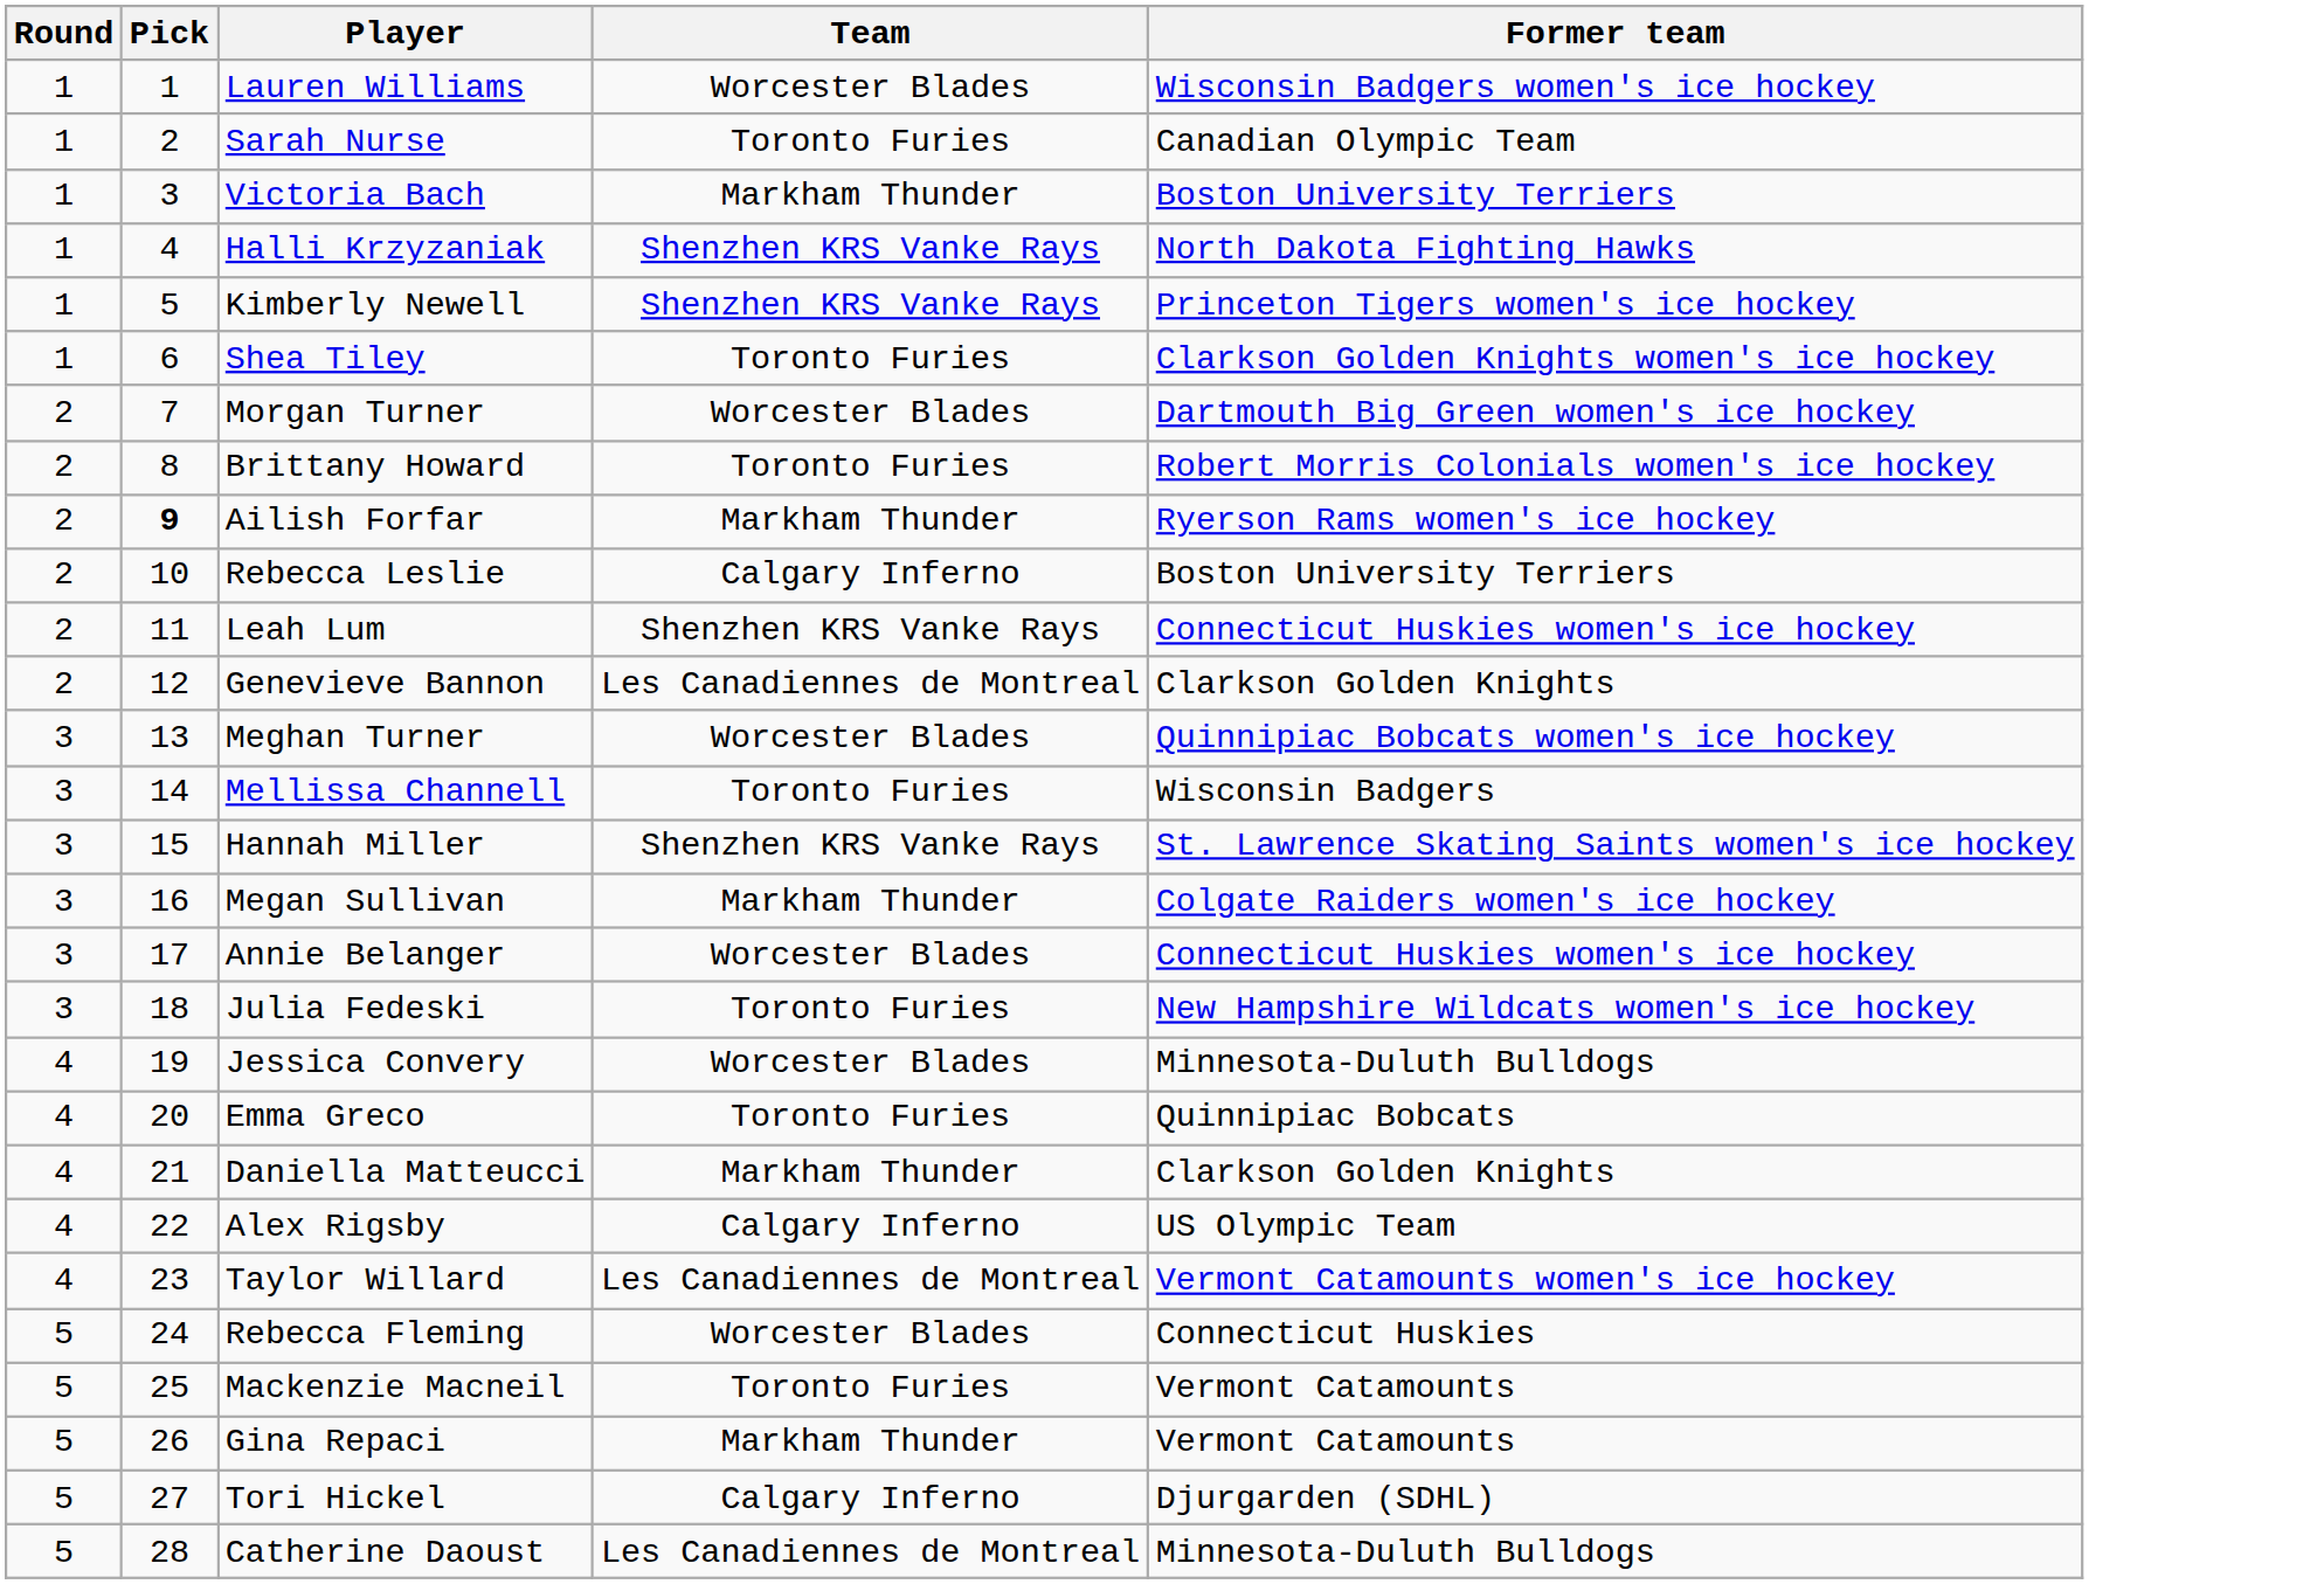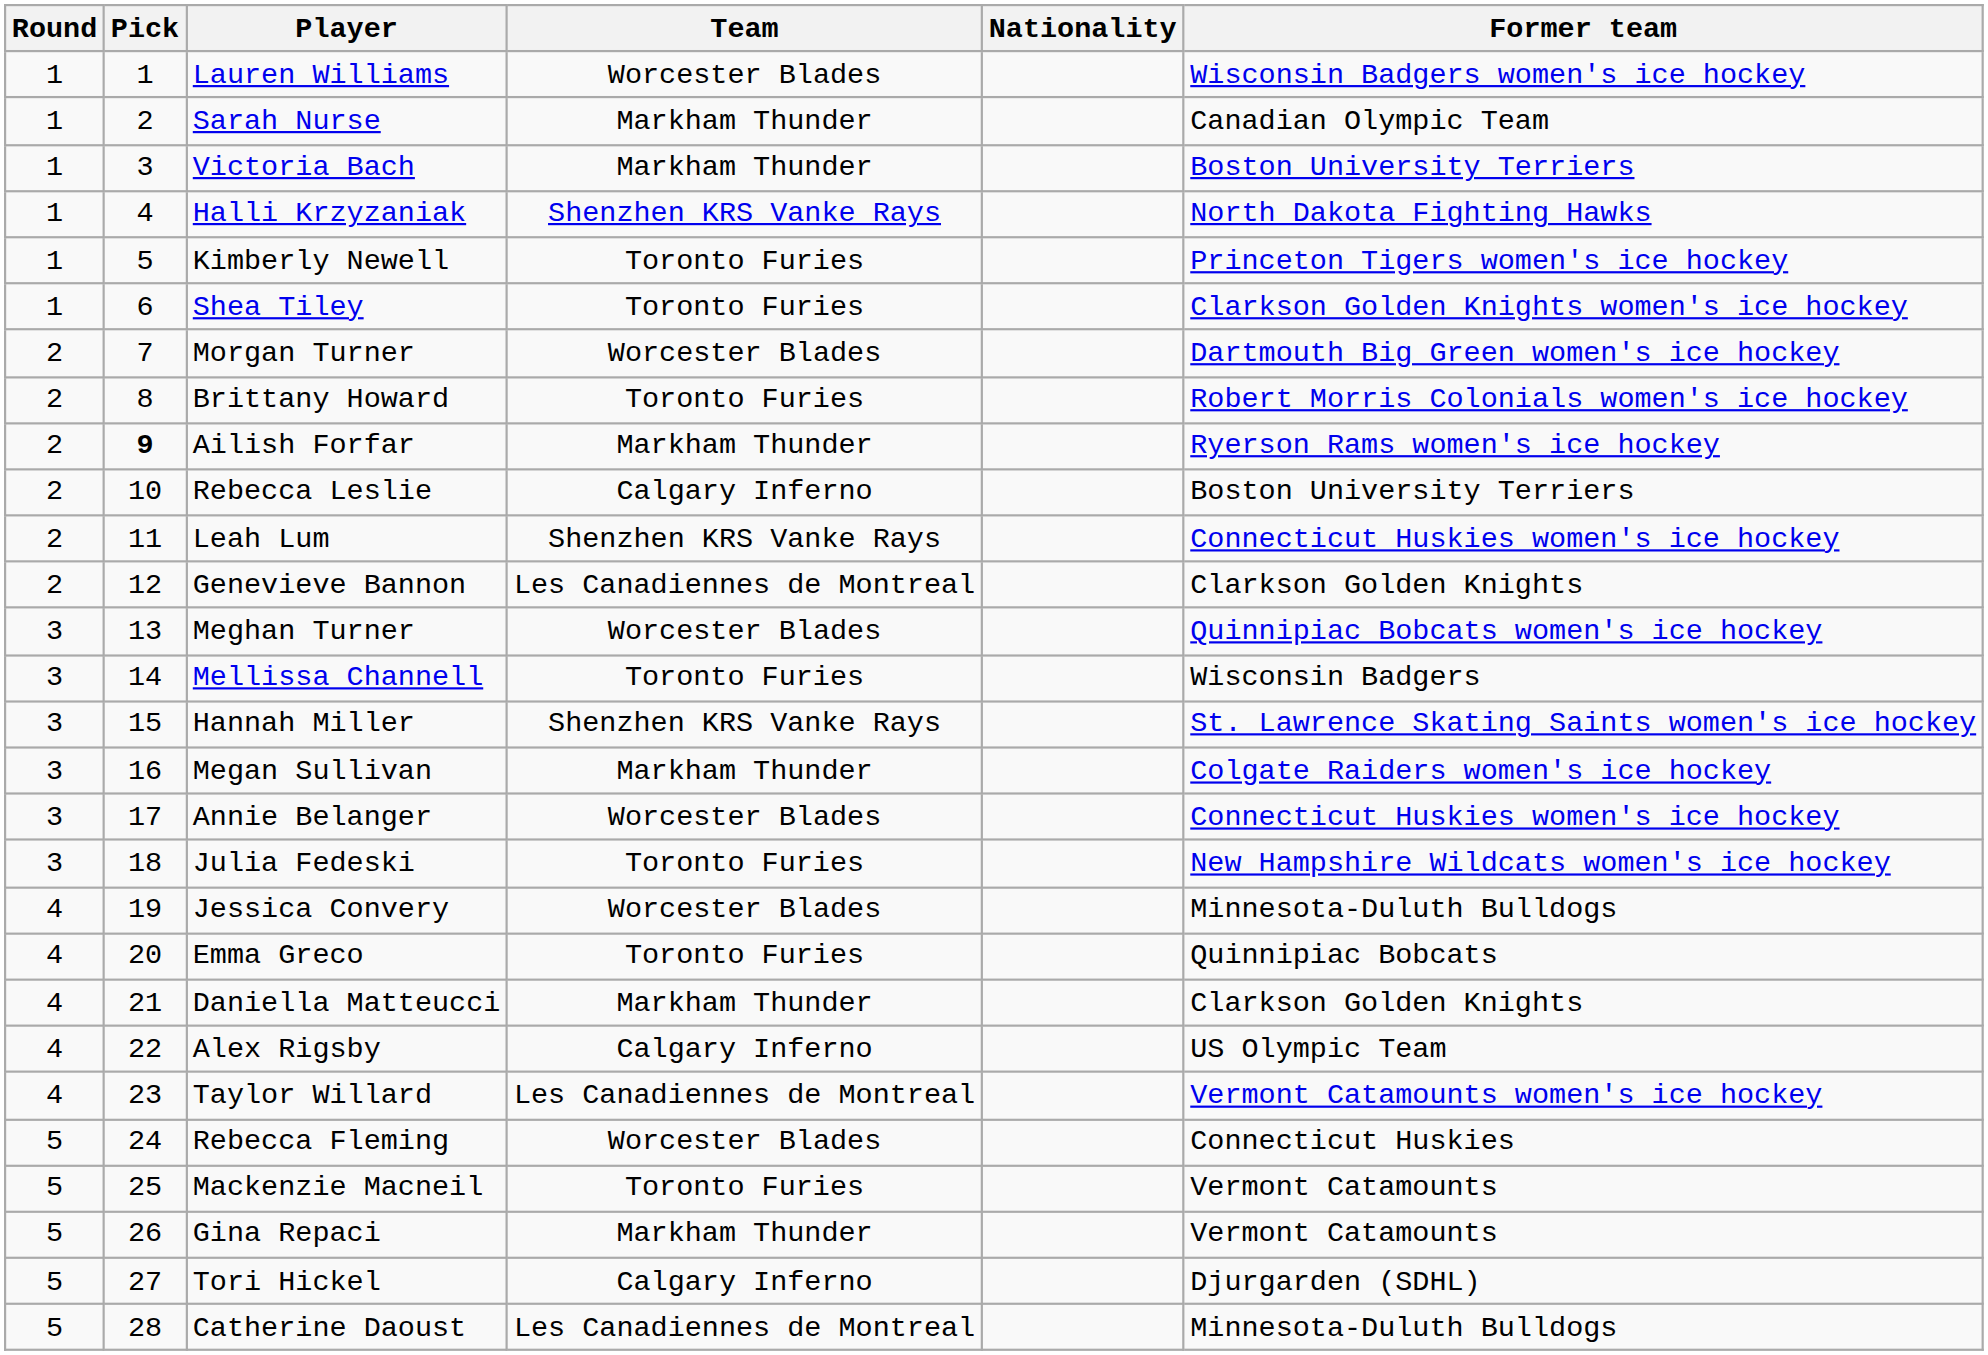 <table class="wikitable sortable" style="text-align:center">
 <tr>
 <th>Round</th>
 <th>Pick</th>
 <th>Player</th>
 <th>Team</th>
+<th>Nationality</th>
 <th>Former team</th>
 </tr>
 <tr>
 <td>1</td>
 <td>1</td>
 <td align=left><a href='#'>Lauren Williams</a></td>
 <td>Worcester Blades</td>
+<td></td>
 <td align=left><a href='#'>Wisconsin Badgers women's ice hockey</a></td>
 </tr>
 <tr>
 <td>1</td>
 <td>2</td>
 <td align=left><a href='#'>Sarah Nurse</a></td>
-<td>Toronto Furies</td>
+<td>Markham Thunder</td>
+<td></td>
 <td align=left>Canadian Olympic Team</td>
 </tr>
 <tr>
 <td>1</td>
 <td>3</td>
 <td align=left><a href='#'>Victoria Bach</a></td>
 <td>Markham Thunder</td>
+<td></td>
 <td align=left><a href='#'>Boston University Terriers</a></td>
 </tr>
 <tr>
 <td>1</td>
 <td>4</td>
 <td align=left><a href='#'>Halli Krzyzaniak</a></td>
 <td><a href='#'>Shenzhen KRS Vanke Rays</a></td>
+<td></td>
 <td align=left><a href='#'>North Dakota Fighting Hawks</a></td>
 </tr>
 <tr>
 <td>1</td>
 <td>5</td>
 <td align=left>Kimberly Newell</td>
-<td><a href='#'>Shenzhen KRS Vanke Rays</a></td>
+<td>Toronto Furies</td>
+<td></td>
 <td align=left><a href='#'>Princeton Tigers women's ice hockey</a></td>
 </tr>
 <tr>
 <td>1</td>
 <td>6</td>
 <td align=left><a href='#'>Shea Tiley</a></td>
 <td>Toronto Furies</td>
+<td></td>
 <td align=left><a href='#'>Clarkson Golden Knights women's ice hockey</a></td>
 </tr>
 <tr>
 <td>2</td>
 <td>7</td>
 <td align=left>Morgan Turner</td>
 <td>Worcester Blades</td>
+<td></td>
 <td align=left><a href='#'>Dartmouth Big Green women's ice hockey</a></td>
 </tr>
 <tr>
 <td>2</td>
 <td>8</td>
 <td align=left>Brittany Howard</td>
 <td>Toronto Furies</td>
+<td></td>
 <td align=left><a href='#'>Robert Morris Colonials women's ice hockey</a></td>
 </tr>
 <tr>
 <td>2</td>
 <td><strong>9</strong></td>
 <td align=left>Ailish Forfar</td>
 <td>Markham Thunder</td>
+<td></td>
 <td align=left><a href='#'>Ryerson Rams women's ice hockey</a></td>
 </tr>
 <tr>
 <td>2</td>
 <td>10</td>
 <td align=left>Rebecca Leslie</td>
 <td>Calgary Inferno</td>
+<td></td>
 <td align=left>Boston University Terriers</td>
 </tr>
 <tr>
 <td>2</td>
 <td>11</td>
 <td align=left>Leah Lum</td>
 <td>Shenzhen KRS Vanke Rays</td>
+<td></td>
 <td align=left><a href='#'>Connecticut Huskies women's ice hockey</a></td>
 </tr>
 <tr>
 <td>2</td>
 <td>12</td>
 <td align=left>Genevieve Bannon</td>
 <td>Les Canadiennes de Montreal</td>
+<td></td>
 <td align=left>Clarkson Golden Knights</td>
 </tr>
 <tr>
 <td>3</td>
 <td>13</td>
 <td align=left>Meghan Turner</td>
 <td>Worcester Blades</td>
+<td></td>
 <td align=left><a href='#'>Quinnipiac Bobcats women's ice hockey</a></td>
 </tr>
 <tr>
 <td>3</td>
 <td>14</td>
 <td align=left><a href='#'>Mellissa Channell</a></td>
 <td>Toronto Furies</td>
+<td></td>
 <td align=left>Wisconsin Badgers</td>
 </tr>
 <tr>
 <td>3</td>
 <td>15</td>
 <td align=left>Hannah Miller</td>
 <td>Shenzhen KRS Vanke Rays</td>
+<td></td>
 <td align=left><a href='#'>St. Lawrence Skating Saints women's ice hockey</a></td>
 </tr>
 <tr>
 <td>3</td>
 <td>16</td>
 <td align=left>Megan Sullivan</td>
 <td>Markham Thunder</td>
+<td></td>
 <td align=left><a href='#'>Colgate Raiders women's ice hockey</a></td>
 </tr>
 <tr>
 <td>3</td>
 <td>17</td>
 <td align=left>Annie Belanger</td>
 <td>Worcester Blades</td>
+<td></td>
 <td align=left><a href='#'>Connecticut Huskies women's ice hockey</a></td>
 </tr>
 <tr>
 <td>3</td>
 <td>18</td>
 <td align=left>Julia Fedeski</td>
 <td>Toronto Furies</td>
+<td></td>
 <td align=left><a href='#'>New Hampshire Wildcats women's ice hockey</a></td>
 </tr>
 <tr>
 <td>4</td>
 <td>19</td>
 <td align=left>Jessica Convery</td>
 <td>Worcester Blades</td>
+<td></td>
 <td align=left>Minnesota-Duluth Bulldogs</td>
 </tr>
 <tr>
 <td>4</td>
 <td>20</td>
 <td align=left>Emma Greco</td>
 <td>Toronto Furies</td>
+<td></td>
 <td align=left>Quinnipiac Bobcats</td>
 </tr>
 <tr>
 <td>4</td>
 <td>21</td>
 <td align=left>Daniella Matteucci</td>
 <td>Markham Thunder</td>
+<td></td>
 <td align=left>Clarkson Golden Knights</td>
 </tr>
 <tr>
 <td>4</td>
 <td>22</td>
 <td align=left>Alex Rigsby</td>
 <td>Calgary Inferno</td>
+<td></td>
 <td align=left>US Olympic Team</td>
 </tr>
 <tr>
 <td>4</td>
 <td>23</td>
 <td align=left>Taylor Willard</td>
 <td>Les Canadiennes de Montreal</td>
+<td></td>
 <td align=left><a href='#'>Vermont Catamounts women's ice hockey</a></td>
 </tr>
 <tr>
 <td>5</td>
 <td>24</td>
 <td align=left>Rebecca Fleming</td>
 <td>Worcester Blades</td>
+<td></td>
 <td align=left>Connecticut Huskies</td>
 </tr>
 <tr>
 <td>5</td>
 <td>25</td>
 <td align=left>Mackenzie Macneil</td>
 <td>Toronto Furies</td>
+<td></td>
 <td align=left>Vermont Catamounts</td>
 </tr>
 <tr>
 <td>5</td>
 <td>26</td>
 <td align=left>Gina Repaci</td>
 <td>Markham Thunder</td>
+<td></td>
 <td align=left>Vermont Catamounts</td>
 </tr>
 <tr>
 <td>5</td>
 <td>27</td>
 <td align=left>Tori Hickel</td>
 <td>Calgary Inferno</td>
+<td></td>
 <td align=left>Djurgarden (SDHL)</td>
 </tr>
 <tr>
 <td>5</td>
 <td>28</td>
 <td align=left>Catherine Daoust</td>
 <td>Les Canadiennes de Montreal</td>
+<td></td>
 <td align=left>Minnesota-Duluth Bulldogs</td>
 </tr>
 </table>
